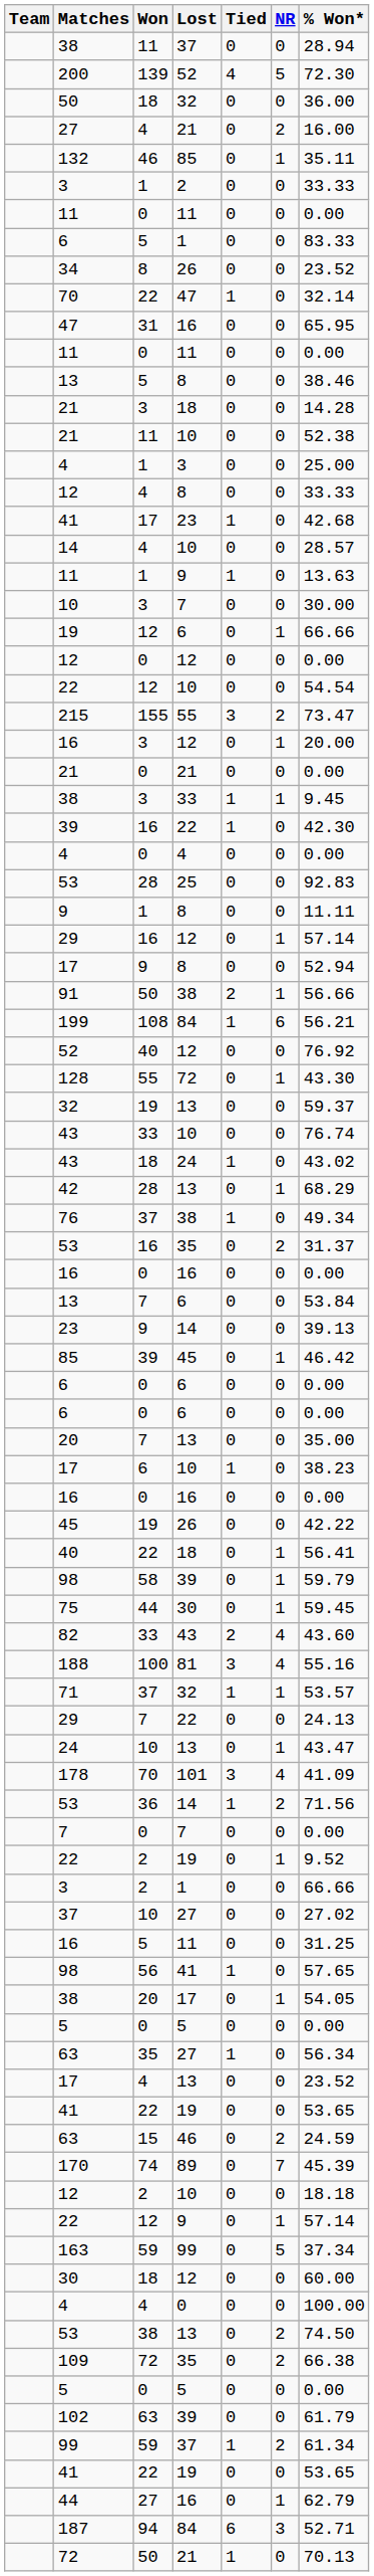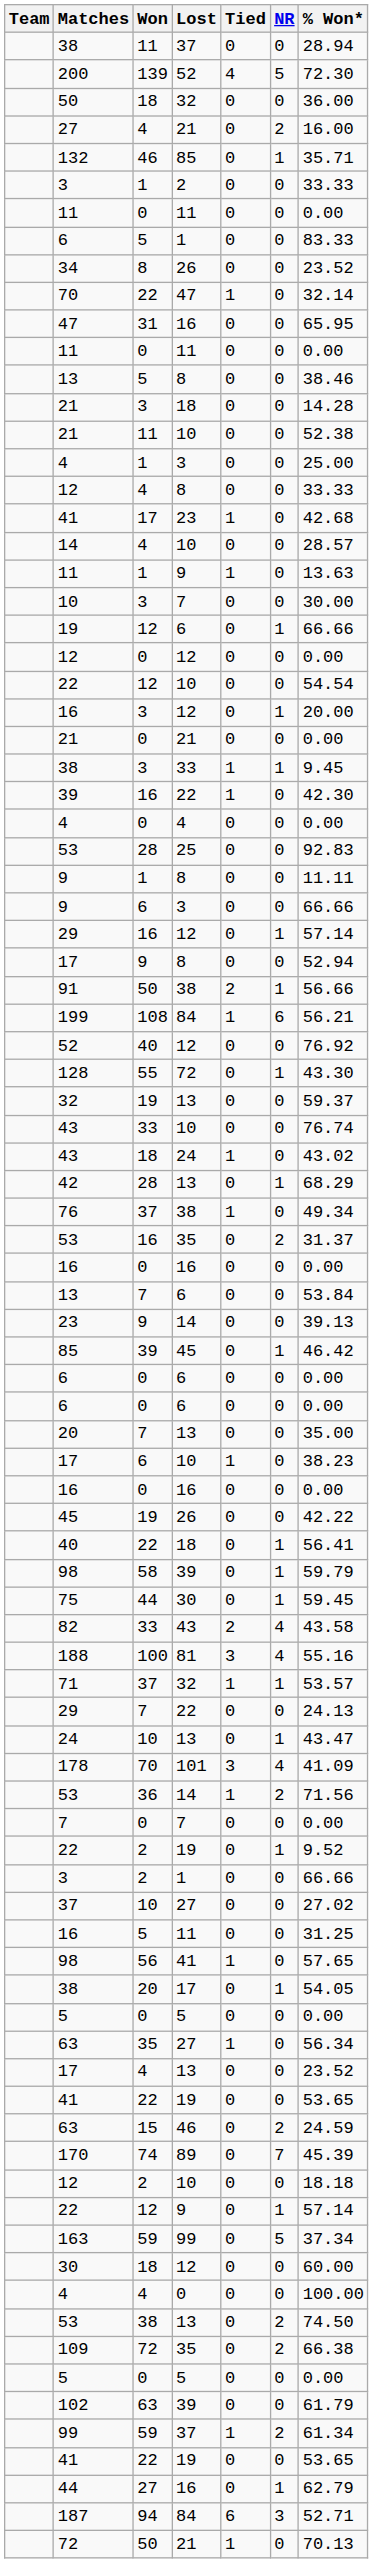 <table class="wikitable sortable defaultcenter col1left">
 <tr>
 <th scope="col">Team</th>
 <th scope="col">Matches</th>
 <th scope="col">Won</th>
 <th scope="col">Lost</th>
 <th scope="col">Tied</th>
 <th scope="col"><a href='#'>NR</a></th>
 <th scope="col">% Won*</th>
 </tr>
 <tr>
 <td scope="row"></td>
 <td>38</td>
 <td>11</td>
 <td>37</td>
 <td>0</td>
 <td>0</td>
 <td>28.94</td>
 </tr>
 <tr>
 <td scope="row"></td>
 <td>200</td>
 <td>139</td>
 <td>52</td>
 <td>4</td>
 <td>5</td>
 <td>72.30</td>
 </tr>
 <tr>
 <td scope="row"></td>
 <td>50</td>
 <td>18</td>
 <td>32</td>
 <td>0</td>
 <td>0</td>
 <td>36.00</td>
 </tr>
 <tr>
 <td scope="row"></td>
 <td>27</td>
 <td>4</td>
 <td>21</td>
 <td>0</td>
 <td>2</td>
 <td>16.00</td>
 </tr>
 <tr>
 <td scope="row"></td>
 <td>132</td>
 <td>46</td>
 <td>85</td>
 <td>0</td>
 <td>1</td>
-<td>35.11</td>
+<td>35.71</td>
 </tr>
 <tr>
 <td scope="row"></td>
 <td>3</td>
 <td>1</td>
 <td>2</td>
 <td>0</td>
 <td>0</td>
 <td>33.33</td>
 </tr>
 <tr>
 <td scope="row"></td>
 <td>11</td>
 <td>0</td>
 <td>11</td>
 <td>0</td>
 <td>0</td>
 <td>0.00</td>
 </tr>
 <tr>
 <td scope="row"></td>
 <td>6</td>
 <td>5</td>
 <td>1</td>
 <td>0</td>
 <td>0</td>
 <td>83.33</td>
 </tr>
 <tr>
 <td scope="row"></td>
 <td>34</td>
 <td>8</td>
 <td>26</td>
 <td>0</td>
 <td>0</td>
 <td>23.52</td>
 </tr>
 <tr>
 <td scope="row"></td>
 <td>70</td>
 <td>22</td>
 <td>47</td>
 <td>1</td>
 <td>0</td>
 <td>32.14</td>
 </tr>
 <tr>
 <td scope="row"></td>
 <td>47</td>
 <td>31</td>
 <td>16</td>
 <td>0</td>
 <td>0</td>
 <td>65.95</td>
 </tr>
 <tr>
 <td scope="row"></td>
 <td>11</td>
 <td>0</td>
 <td>11</td>
 <td>0</td>
 <td>0</td>
 <td>0.00</td>
 </tr>
 <tr>
 <td scope="row"></td>
 <td>13</td>
 <td>5</td>
 <td>8</td>
 <td>0</td>
 <td>0</td>
 <td>38.46</td>
 </tr>
 <tr>
 <td scope="row"></td>
 <td>21</td>
 <td>3</td>
 <td>18</td>
 <td>0</td>
 <td>0</td>
 <td>14.28</td>
 </tr>
 <tr>
 <td scope="row"></td>
 <td>21</td>
 <td>11</td>
 <td>10</td>
 <td>0</td>
 <td>0</td>
 <td>52.38</td>
 </tr>
 <tr>
 <td scope="row"></td>
 <td>4</td>
 <td>1</td>
 <td>3</td>
 <td>0</td>
 <td>0</td>
 <td>25.00</td>
 </tr>
 <tr>
 <td scope="row"></td>
 <td>12</td>
 <td>4</td>
 <td>8</td>
 <td>0</td>
 <td>0</td>
 <td>33.33</td>
 </tr>
 <tr>
 <td scope="row"></td>
 <td>41</td>
 <td>17</td>
 <td>23</td>
 <td>1</td>
 <td>0</td>
 <td>42.68</td>
 </tr>
 <tr>
 <td scope="row"></td>
 <td>14</td>
 <td>4</td>
 <td>10</td>
 <td>0</td>
 <td>0</td>
 <td>28.57</td>
 </tr>
 <tr>
 <td scope="row"></td>
 <td>11</td>
 <td>1</td>
 <td>9</td>
 <td>1</td>
 <td>0</td>
 <td>13.63</td>
 </tr>
 <tr>
 <td scope="row"></td>
 <td>10</td>
 <td>3</td>
 <td>7</td>
 <td>0</td>
 <td>0</td>
 <td>30.00</td>
 </tr>
 <tr>
 <td scope="row"></td>
 <td>19</td>
 <td>12</td>
 <td>6</td>
 <td>0</td>
 <td>1</td>
 <td>66.66</td>
 </tr>
 <tr>
 <td scope="row"></td>
 <td>12</td>
 <td>0</td>
 <td>12</td>
 <td>0</td>
 <td>0</td>
 <td>0.00</td>
 </tr>
 <tr>
 <td scope="row"></td>
 <td>22</td>
 <td>12</td>
 <td>10</td>
 <td>0</td>
 <td>0</td>
 <td>54.54</td>
 </tr>
 <tr>
 <td scope="row"></td>
-<td>215</td>
-<td>155</td>
-<td>55</td>
-<td>3</td>
-<td>2</td>
-<td>73.47</td>
-</tr>
-<tr>
-<td scope="row"></td>
 <td>16</td>
 <td>3</td>
 <td>12</td>
 <td>0</td>
 <td>1</td>
 <td>20.00</td>
 </tr>
 <tr>
 <td scope="row"></td>
 <td>21</td>
 <td>0</td>
 <td>21</td>
 <td>0</td>
 <td>0</td>
 <td>0.00</td>
 </tr>
 <tr>
 <td scope="row"></td>
 <td>38</td>
 <td>3</td>
 <td>33</td>
 <td>1</td>
 <td>1</td>
 <td>9.45</td>
 </tr>
 <tr>
 <td scope="row"></td>
 <td>39</td>
 <td>16</td>
 <td>22</td>
 <td>1</td>
 <td>0</td>
 <td>42.30</td>
 </tr>
 <tr>
 <td scope="row"></td>
 <td>4</td>
 <td>0</td>
 <td>4</td>
 <td>0</td>
 <td>0</td>
 <td>0.00</td>
 </tr>
 <tr>
 <td scope="row"></td>
 <td>53</td>
 <td>28</td>
 <td>25</td>
 <td>0</td>
 <td>0</td>
 <td>92.83</td>
 </tr>
 <tr>
 <td scope="row"></td>
 <td>9</td>
 <td>1</td>
 <td>8</td>
 <td>0</td>
 <td>0</td>
 <td>11.11</td>
+</tr>
+<tr>
+<td scope="row"></td>
+<td>9</td>
+<td>6</td>
+<td>3</td>
+<td>0</td>
+<td>0</td>
+<td>66.66</td>
 </tr>
 <tr>
 <td scope="row"></td>
 <td>29</td>
 <td>16</td>
 <td>12</td>
 <td>0</td>
 <td>1</td>
 <td>57.14</td>
 </tr>
 <tr>
 <td scope="row"></td>
 <td>17</td>
 <td>9</td>
 <td>8</td>
 <td>0</td>
 <td>0</td>
 <td>52.94</td>
 </tr>
 <tr>
 <td scope="row"></td>
 <td>91</td>
 <td>50</td>
 <td>38</td>
 <td>2</td>
 <td>1</td>
 <td>56.66</td>
 </tr>
 <tr>
 <td scope="row"></td>
 <td>199</td>
 <td>108</td>
 <td>84</td>
 <td>1</td>
 <td>6</td>
 <td>56.21</td>
 </tr>
 <tr>
 <td scope="row"></td>
 <td>52</td>
 <td>40</td>
 <td>12</td>
 <td>0</td>
 <td>0</td>
 <td>76.92</td>
 </tr>
 <tr>
 <td scope="row"></td>
 <td>128</td>
 <td>55</td>
 <td>72</td>
 <td>0</td>
 <td>1</td>
 <td>43.30</td>
 </tr>
 <tr>
 <td scope="row"></td>
 <td>32</td>
 <td>19</td>
 <td>13</td>
 <td>0</td>
 <td>0</td>
 <td>59.37</td>
 </tr>
 <tr>
 <td scope="row"></td>
 <td>43</td>
 <td>33</td>
 <td>10</td>
 <td>0</td>
 <td>0</td>
 <td>76.74</td>
 </tr>
 <tr>
 <td scope="row"></td>
 <td>43</td>
 <td>18</td>
 <td>24</td>
 <td>1</td>
 <td>0</td>
 <td>43.02</td>
 </tr>
 <tr>
 <td scope="row"></td>
 <td>42</td>
 <td>28</td>
 <td>13</td>
 <td>0</td>
 <td>1</td>
 <td>68.29</td>
 </tr>
 <tr>
 <td scope="row"></td>
 <td>76</td>
 <td>37</td>
 <td>38</td>
 <td>1</td>
 <td>0</td>
 <td>49.34</td>
 </tr>
 <tr>
 <td scope="row"></td>
 <td>53</td>
 <td>16</td>
 <td>35</td>
 <td>0</td>
 <td>2</td>
 <td>31.37</td>
 </tr>
 <tr>
 <td scope="row"></td>
 <td>16</td>
 <td>0</td>
 <td>16</td>
 <td>0</td>
 <td>0</td>
 <td>0.00</td>
 </tr>
 <tr>
 <td scope="row"></td>
 <td>13</td>
 <td>7</td>
 <td>6</td>
 <td>0</td>
 <td>0</td>
 <td>53.84</td>
 </tr>
 <tr>
 <td scope="row"></td>
 <td>23</td>
 <td>9</td>
 <td>14</td>
 <td>0</td>
 <td>0</td>
 <td>39.13</td>
 </tr>
 <tr>
 <td scope="row"></td>
 <td>85</td>
 <td>39</td>
 <td>45</td>
 <td>0</td>
 <td>1</td>
 <td>46.42</td>
 </tr>
 <tr>
 <td scope="row"></td>
 <td>6</td>
 <td>0</td>
 <td>6</td>
 <td>0</td>
 <td>0</td>
 <td>0.00</td>
 </tr>
 <tr>
 <td scope="row"></td>
 <td>6</td>
 <td>0</td>
 <td>6</td>
 <td>0</td>
 <td>0</td>
 <td>0.00</td>
 </tr>
 <tr>
 <td scope="row"></td>
 <td>20</td>
 <td>7</td>
 <td>13</td>
 <td>0</td>
 <td>0</td>
 <td>35.00</td>
 </tr>
 <tr>
 <td scope="row"></td>
 <td>17</td>
 <td>6</td>
 <td>10</td>
 <td>1</td>
 <td>0</td>
 <td>38.23</td>
 </tr>
 <tr>
 <td scope="row"></td>
 <td>16</td>
 <td>0</td>
 <td>16</td>
 <td>0</td>
 <td>0</td>
 <td>0.00</td>
 </tr>
 <tr>
 <td scope="row"></td>
 <td>45</td>
 <td>19</td>
 <td>26</td>
 <td>0</td>
 <td>0</td>
 <td>42.22</td>
 </tr>
 <tr>
 <td scope="row"></td>
 <td>40</td>
 <td>22</td>
 <td>18</td>
 <td>0</td>
 <td>1</td>
 <td>56.41</td>
 </tr>
 <tr>
 <td scope="row"></td>
 <td>98</td>
 <td>58</td>
 <td>39</td>
 <td>0</td>
 <td>1</td>
 <td>59.79</td>
 </tr>
 <tr>
 <td scope="row"></td>
 <td>75</td>
 <td>44</td>
 <td>30</td>
 <td>0</td>
 <td>1</td>
 <td>59.45</td>
 </tr>
 <tr>
 <td scope="row"></td>
 <td>82</td>
 <td>33</td>
 <td>43</td>
 <td>2</td>
 <td>4</td>
-<td>43.60</td>
+<td>43.58</td>
 </tr>
 <tr>
 <td scope="row"></td>
 <td>188</td>
 <td>100</td>
 <td>81</td>
 <td>3</td>
 <td>4</td>
 <td>55.16</td>
 </tr>
 <tr>
 <td scope="row"></td>
 <td>71</td>
 <td>37</td>
 <td>32</td>
 <td>1</td>
 <td>1</td>
 <td>53.57</td>
 </tr>
 <tr>
 <td scope="row"></td>
 <td>29</td>
 <td>7</td>
 <td>22</td>
 <td>0</td>
 <td>0</td>
 <td>24.13</td>
 </tr>
 <tr>
 <td scope="row"></td>
 <td>24</td>
 <td>10</td>
 <td>13</td>
 <td>0</td>
 <td>1</td>
 <td>43.47</td>
 </tr>
 <tr>
 <td scope="row"></td>
 <td>178</td>
 <td>70</td>
 <td>101</td>
 <td>3</td>
 <td>4</td>
 <td>41.09</td>
 </tr>
 <tr>
 <td scope="row"></td>
 <td>53</td>
 <td>36</td>
 <td>14</td>
 <td>1</td>
 <td>2</td>
 <td>71.56</td>
 </tr>
 <tr>
 <td scope="row"></td>
 <td>7</td>
 <td>0</td>
 <td>7</td>
 <td>0</td>
 <td>0</td>
 <td>0.00</td>
 </tr>
 <tr>
 <td scope="row"></td>
 <td>22</td>
 <td>2</td>
 <td>19</td>
 <td>0</td>
 <td>1</td>
 <td>9.52</td>
 </tr>
 <tr>
 <td scope="row"></td>
 <td>3</td>
 <td>2</td>
 <td>1</td>
 <td>0</td>
 <td>0</td>
 <td>66.66</td>
 </tr>
 <tr>
 <td scope="row"></td>
 <td>37</td>
 <td>10</td>
 <td>27</td>
 <td>0</td>
 <td>0</td>
 <td>27.02</td>
 </tr>
 <tr>
 <td scope="row"></td>
 <td>16</td>
 <td>5</td>
 <td>11</td>
 <td>0</td>
 <td>0</td>
 <td>31.25</td>
 </tr>
 <tr>
 <td scope="row"></td>
 <td>98</td>
 <td>56</td>
 <td>41</td>
 <td>1</td>
 <td>0</td>
 <td>57.65</td>
 </tr>
 <tr>
 <td scope="row"></td>
 <td>38</td>
 <td>20</td>
 <td>17</td>
 <td>0</td>
 <td>1</td>
 <td>54.05</td>
 </tr>
 <tr>
 <td scope="row"></td>
 <td>5</td>
 <td>0</td>
 <td>5</td>
 <td>0</td>
 <td>0</td>
 <td>0.00</td>
 </tr>
 <tr>
 <td scope="row"></td>
 <td>63</td>
 <td>35</td>
 <td>27</td>
 <td>1</td>
 <td>0</td>
 <td>56.34</td>
 </tr>
 <tr>
 <td scope="row"></td>
 <td>17</td>
 <td>4</td>
 <td>13</td>
 <td>0</td>
 <td>0</td>
 <td>23.52</td>
 </tr>
 <tr>
 <td scope="row"></td>
 <td>41</td>
 <td>22</td>
 <td>19</td>
 <td>0</td>
 <td>0</td>
 <td>53.65</td>
 </tr>
 <tr>
 <td scope="row"></td>
 <td>63</td>
 <td>15</td>
 <td>46</td>
 <td>0</td>
 <td>2</td>
 <td>24.59</td>
 </tr>
 <tr>
 <td scope="row"></td>
 <td>170</td>
 <td>74</td>
 <td>89</td>
 <td>0</td>
 <td>7</td>
 <td>45.39</td>
 </tr>
 <tr>
 <td scope="row"></td>
 <td>12</td>
 <td>2</td>
 <td>10</td>
 <td>0</td>
 <td>0</td>
 <td>18.18</td>
 </tr>
 <tr>
 <td scope="row"></td>
 <td>22</td>
 <td>12</td>
 <td>9</td>
 <td>0</td>
 <td>1</td>
 <td>57.14</td>
 </tr>
 <tr>
 <td scope="row"></td>
 <td>163</td>
 <td>59</td>
 <td>99</td>
 <td>0</td>
 <td>5</td>
 <td>37.34</td>
 </tr>
 <tr>
 <td scope="row"></td>
 <td>30</td>
 <td>18</td>
 <td>12</td>
 <td>0</td>
 <td>0</td>
 <td>60.00</td>
 </tr>
 <tr>
 <td scope="row"></td>
 <td>4</td>
 <td>4</td>
 <td>0</td>
 <td>0</td>
 <td>0</td>
 <td>100.00</td>
 </tr>
 <tr>
 <td scope="row"></td>
 <td>53</td>
 <td>38</td>
 <td>13</td>
 <td>0</td>
 <td>2</td>
 <td>74.50</td>
 </tr>
 <tr>
 <td scope="row"></td>
 <td>109</td>
 <td>72</td>
 <td>35</td>
 <td>0</td>
 <td>2</td>
 <td>66.38</td>
 </tr>
 <tr>
 <td scope="row"></td>
 <td>5</td>
 <td>0</td>
 <td>5</td>
 <td>0</td>
 <td>0</td>
 <td>0.00</td>
 </tr>
 <tr>
 <td scope="row"></td>
 <td>102</td>
 <td>63</td>
 <td>39</td>
 <td>0</td>
 <td>0</td>
 <td>61.79</td>
 </tr>
 <tr>
 <td scope="row"></td>
 <td>99</td>
 <td>59</td>
 <td>37</td>
 <td>1</td>
 <td>2</td>
 <td>61.34</td>
 </tr>
 <tr>
 <td scope="row"></td>
 <td>41</td>
 <td>22</td>
 <td>19</td>
 <td>0</td>
 <td>0</td>
 <td>53.65</td>
 </tr>
 <tr>
 <td scope="row"></td>
 <td>44</td>
 <td>27</td>
 <td>16</td>
 <td>0</td>
 <td>1</td>
 <td>62.79</td>
 </tr>
 <tr>
 <td scope="row"></td>
 <td>187</td>
 <td>94</td>
 <td>84</td>
 <td>6</td>
 <td>3</td>
 <td>52.71</td>
 </tr>
 <tr>
 <td scope="row"></td>
 <td>72</td>
 <td>50</td>
 <td>21</td>
 <td>1</td>
 <td>0</td>
 <td>70.13</td>
 </tr>
 </table>
